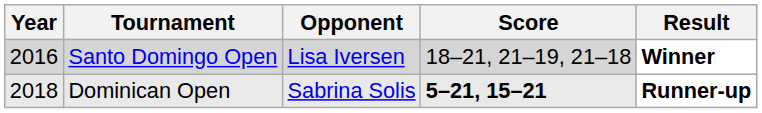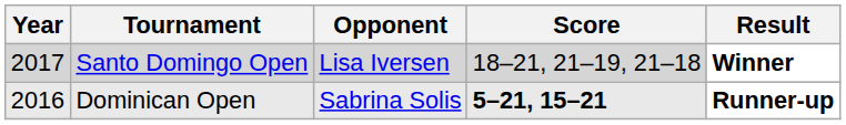 <table class="sortable wikitable" style="font-size: 90%;">
 <tr>
 <th>Year</th>
 <th>Tournament</th>
 <th>Opponent</th>
 <th>Score</th>
 <th>Result</th>
 </tr>
 <tr style="background:#D5D5D5">
-<td align="center">2016</td>
+<td align="center">2017</td>
 <td align="left"><a href='#'>Santo Domingo Open</a></td>
 <td align="left"> <a href='#'>Lisa Iversen</a></td>
 <td align="left">18–21, 21–19, 21–18</td>
 <td style="text-align:left; background:white"> <strong>Winner</strong></td>
 </tr>
 <tr style="background:#E9E9E9">
-<td align="center">2018</td>
+<td align="center">2016</td>
 <td align="left">Dominican Open</td>
 <td align="left"> <a href='#'>Sabrina Solis</a></td>
 <td align="left"><strong>5–21, 15–21</strong></td>
 <td style="text-align:left; background:white"> <strong>Runner-up</strong></td>
 </tr>
 </table>
